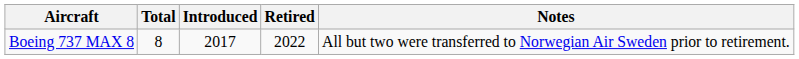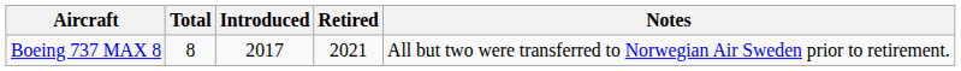 <table class="wikitable" style="margin:auto;border-collapse:collapse;text-align:center">
 <tr>
 <th>Aircraft</th>
 <th>Total</th>
 <th>Introduced</th>
 <th>Retired</th>
 <th>Notes</th>
 </tr>
 <tr>
 <td><a href='#'>Boeing 737 MAX 8</a></td>
 <td>8</td>
 <td>2017</td>
-<td>2022</td>
+<td>2021</td>
 <td>All but two were transferred to <a href='#'>Norwegian Air Sweden</a> prior to retirement.</td>
 </tr>
 </table>
